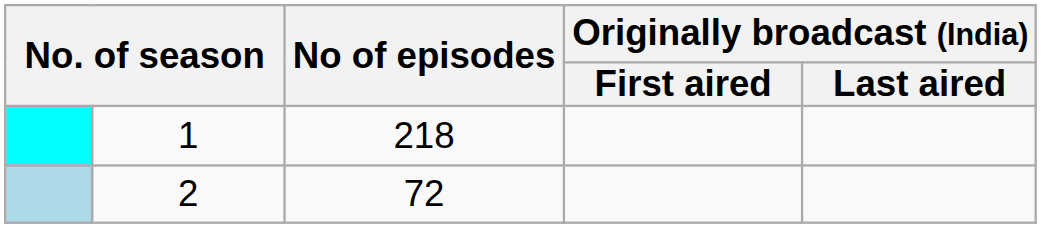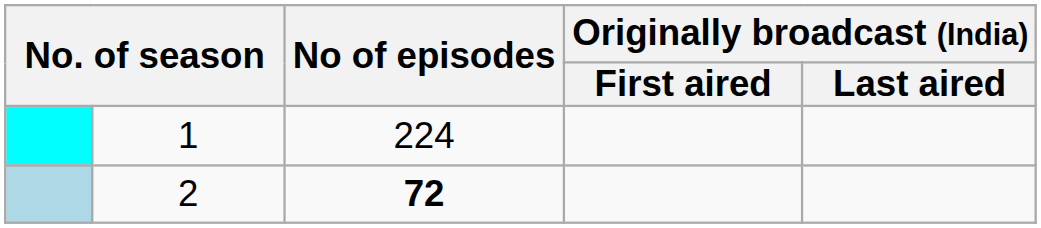 <table class="wikitable sortable mw-collapsible" style="text-align:center">
 <tr>
 <th rowspan="2" colspan="2" style="padding: 0 8px">No. of season</th>
 <th rowspan="2">No of episodes</th>
 <th colspan="2">Originally broadcast <small>(India)</small></th>
 </tr>
 <tr>
 <th style="padding: 0 8px">First aired</th>
 <th style="padding: 0 8px">Last aired</th>
 </tr>
 <tr>
 <td style="background:cyan"></td>
 <td align="center">1</td>
-<td align="center">218</td>
+<td align="center">224</td>
 <td align="center"></td>
 <td align="center"></td>
 </tr>
 <tr>
 <td style="background:lightblue"></td>
 <td align="center">2</td>
-<td align="center">72</td>
+<td align="center"><strong>72</strong></td>
 <td align="center"></td>
 <td align="center"></td>
 </tr>
 </table>
